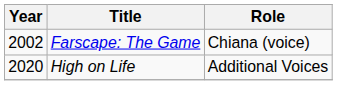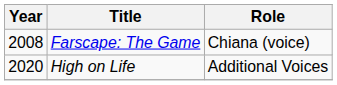 <table class="wikitable sortable">
 <tr>
 <th>Year</th>
 <th>Title</th>
 <th>Role</th>
 </tr>
 <tr>
-<td>2002</td>
+<td>2008</td>
 <td><em><a href='#'>Farscape: The Game</a></em></td>
 <td>Chiana (voice)</td>
 </tr>
 <tr>
 <td>2020</td>
 <td><em>High on Life</em></td>
 <td>Additional Voices</td>
 </tr>
 <tr>
 </tr>
 </table>
